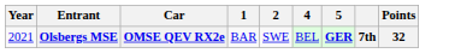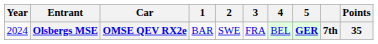 <table class="wikitable" style="text-align:center; font-size:90%">
 <tr>
 <th>Year</th>
 <th>Entrant</th>
 <th>Car</th>
 <th>1</th>
 <th>2</th>
+<th>3</th>
 <th>4</th>
 <th>5</th>
 <th></th>
 <th>Points</th>
 </tr>
 <tr>
-<td><a href='#'>2021</a></td>
+<td><a href='#'>2024</a></td>
 <th><a href='#'>Olsbergs MSE</a></th>
 <th><a href='#'>OMSE QEV RX2e</a></th>
 <td style="background:#;"><a href='#'>BAR</a></td>
 <td style="background:#;"><a href='#'>SWE</a></td>
+<td style="background:#;"><a href='#'>FRA</a></td>
 <td style="background:#DFFFDF;"><a href='#'>BEL</a><br></td>
 <td style="background:#DFFFDF;"><strong><a href='#'>GER</a><br></strong></td>
 <th>7th</th>
-<th>32</th>
+<th>35</th>
 </tr>
 </table>
